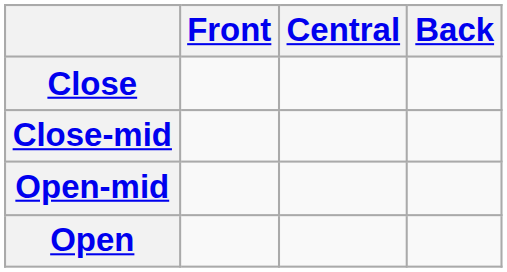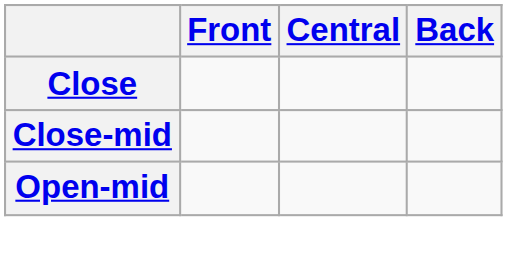 <table class="wikitable" style="text-align:center">
 <tr>
 <th></th>
 <th><a href='#'>Front</a></th>
 <th><a href='#'>Central</a></th>
 <th><a href='#'>Back</a></th>
 </tr>
 <tr>
 <th><a href='#'>Close</a></th>
 <td> </td>
 <td> </td>
 <td> </td>
 </tr>
 <tr>
 <th><a href='#'>Close-mid</a></th>
 <td> </td>
 <td></td>
 <td> </td>
 </tr>
 <tr>
 <th><a href='#'>Open-mid</a></th>
 <td></td>
 <td></td>
 <td> </td>
 </tr>
-<tr>
-<th><a href='#'>Open</a></th>
-<td></td>
-<td> </td>
-<td></td>
-</tr>
 </table>
